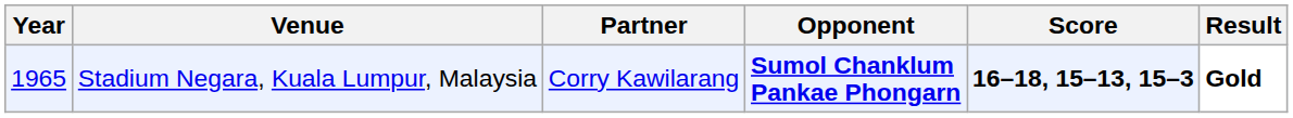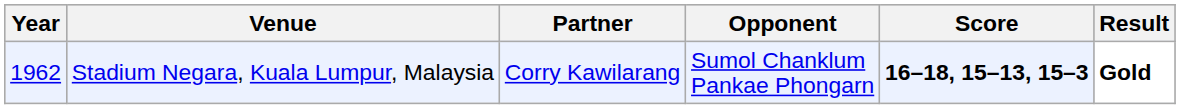 <table class="sortable wikitable" style="font-size: 90%;">
 <tr>
 <th>Year</th>
 <th>Venue</th>
 <th>Partner</th>
 <th>Opponent</th>
 <th>Score</th>
 <th>Result</th>
 </tr>
 <tr style="background:#ECF2FF">
-<td align="center"><a href='#'>1965</a></td>
+<td align="center"><a href='#'>1962</a></td>
 <td align="left"><a href='#'>Stadium Negara</a>, <a href='#'>Kuala Lumpur</a>, Malaysia</td>
 <td align="left"> <a href='#'>Corry Kawilarang</a></td>
-<td align="left"><strong> <a href='#'>Sumol Chanklum</a><br> <a href='#'>Pankae Phongarn</a></strong></td>
+<td align="left"> <a href='#'>Sumol Chanklum</a><br> <a href='#'>Pankae Phongarn</a></td>
 <td align="left"><strong>16–18, 15–13, 15–3</strong></td>
 <td style="text-align:left; background:white"> <strong>Gold</strong></td>
 </tr>
 </table>
